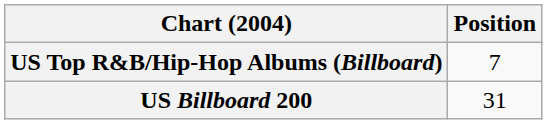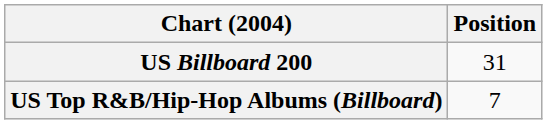 <table class="wikitable sortable plainrowheaders">
 <tr>
 <th scope="col">Chart (2004)</th>
 <th scope="col">Position</th>
 </tr>
 <tr>
+<th scope="row">US <em>Billboard</em> 200</th>
+<td style="text-align:center;">31</td>
+</tr>
+<tr>
 <th scope="row">US Top R&B/Hip-Hop Albums (<em>Billboard</em>)</th>
 <td style="text-align:center;">7</td>
 </tr>
-<tr>
-<th scope="row">US <em>Billboard</em> 200</th>
-<td style="text-align:center;">31</td>
-</tr>
 </table>
